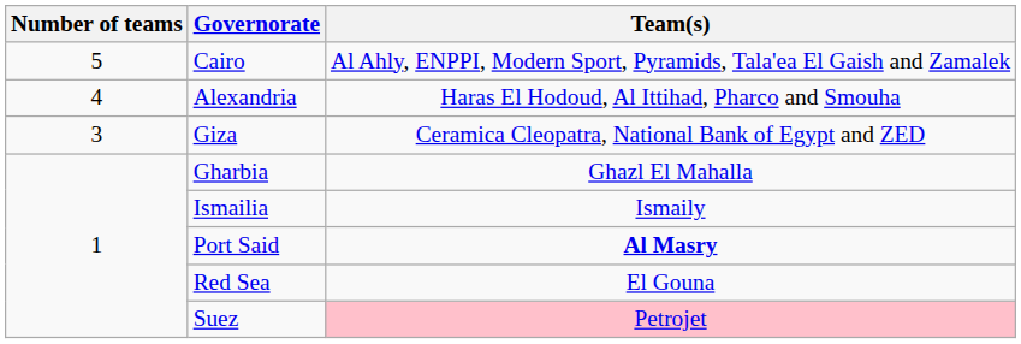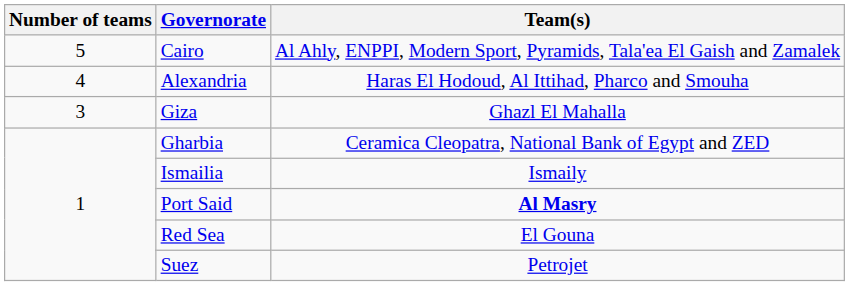 <table class="wikitable" style="text-align:center">
 <tr>
 <th>Number of teams</th>
 <th><a href='#'>Governorate</a></th>
 <th>Team(s)</th>
 </tr>
 <tr>
 <td>5</td>
 <td align=left> <a href='#'>Cairo</a></td>
 <td><a href='#'>Al Ahly</a>, <a href='#'>ENPPI</a>, <a href='#'>Modern Sport</a>, <a href='#'>Pyramids</a>, <a href='#'>Tala'ea El Gaish</a> and <a href='#'>Zamalek</a></td>
 </tr>
 <tr>
 <td>4</td>
 <td align=left> <a href='#'>Alexandria</a></td>
 <td><a href='#'>Haras El Hodoud</a>, <a href='#'>Al Ittihad</a>, <a href='#'>Pharco</a> and <a href='#'>Smouha</a></td>
 </tr>
 <tr>
 <td>3</td>
 <td align=left> <a href='#'>Giza</a></td>
-<td><a href='#'>Ceramica Cleopatra</a>, <a href='#'>National Bank of Egypt</a> and <a href='#'>ZED</a></td>
+<td><a href='#'>Ghazl El Mahalla</a></td>
 </tr>
 <tr>
 <td rowspan=5>1</td>
 <td align=left> <a href='#'>Gharbia</a></td>
-<td><a href='#'>Ghazl El Mahalla</a></td>
+<td><a href='#'>Ceramica Cleopatra</a>, <a href='#'>National Bank of Egypt</a> and <a href='#'>ZED</a></td>
 </tr>
 <tr>
 <td align=left> <a href='#'>Ismailia</a></td>
 <td><a href='#'>Ismaily</a></td>
 </tr>
 <tr>
 <td align=left> <a href='#'>Port Said</a></td>
 <td><strong><a href='#'>Al Masry</a></strong></td>
 </tr>
 <tr>
 <td align=left> <a href='#'>Red Sea</a></td>
 <td><a href='#'>El Gouna</a></td>
 </tr>
 <tr>
 <td align=left> <a href='#'>Suez</a></td>
-<td style="background: pink;"><a href='#'>Petrojet</a></td>
+<td><a href='#'>Petrojet</a></td>
 </tr>
 </table>
